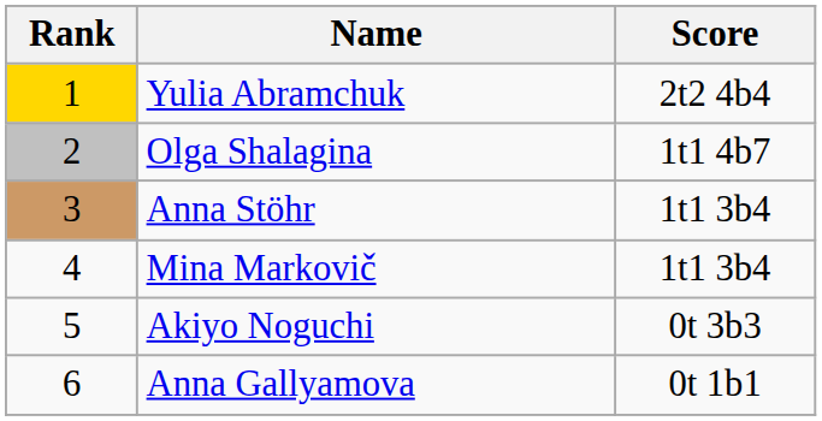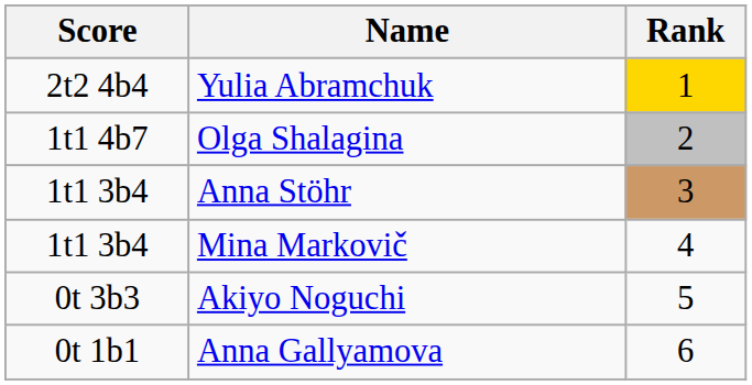 <table class="wikitable">
 <tr>
+<th width = "80">Score</th>
+<th width = "200">Name</th>
 <th width = "50">Rank</th>
-<th width = "200">Name</th>
-<th width = "80">Score</th>
 </tr>
 <tr>
+<td align="center">2t2 4b4</td>
+<td> <a href='#'>Yulia Abramchuk</a></td>
 <td align="center" style="background: gold">1</td>
-<td> <a href='#'>Yulia Abramchuk</a></td>
-<td align="center">2t2 4b4</td>
 </tr>
 <tr>
+<td align="center">1t1 4b7</td>
+<td> <a href='#'>Olga Shalagina</a></td>
 <td align="center" style="background: silver">2</td>
-<td> <a href='#'>Olga Shalagina</a></td>
-<td align="center">1t1 4b7</td>
 </tr>
 <tr>
+<td align="center">1t1 3b4</td>
+<td> <a href='#'>Anna Stöhr</a></td>
 <td align="center" style="background: #cc9966">3</td>
-<td> <a href='#'>Anna Stöhr</a></td>
-<td align="center">1t1 3b4</td>
 </tr>
 <tr>
+<td align="center">1t1 3b4</td>
+<td> <a href='#'>Mina Markovič</a></td>
 <td align="center">4</td>
-<td> <a href='#'>Mina Markovič</a></td>
-<td align="center">1t1 3b4</td>
 </tr>
 <tr>
+<td align="center">0t 3b3</td>
+<td> <a href='#'>Akiyo Noguchi</a></td>
 <td align="center">5</td>
-<td> <a href='#'>Akiyo Noguchi</a></td>
-<td align="center">0t 3b3</td>
 </tr>
 <tr>
+<td align="center">0t 1b1</td>
+<td> <a href='#'>Anna Gallyamova</a></td>
 <td align="center">6</td>
-<td> <a href='#'>Anna Gallyamova</a></td>
-<td align="center">0t 1b1</td>
 </tr>
 </table>
